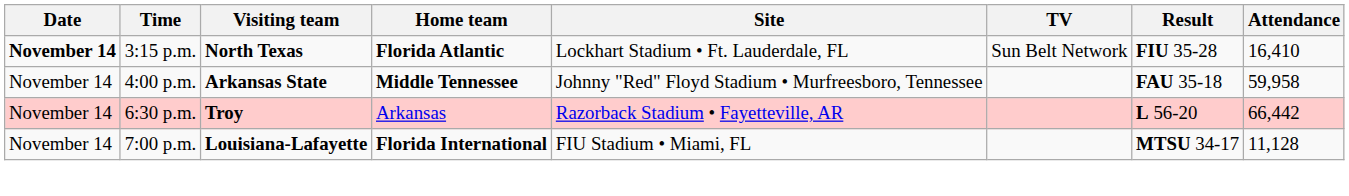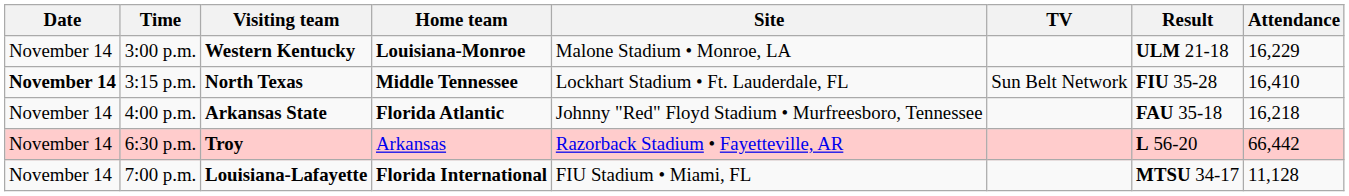 <table class="wikitable" style="font-size:95%;">
 <tr>
 <th>Date</th>
 <th>Time</th>
 <th>Visiting team</th>
 <th>Home team</th>
 <th>Site</th>
 <th>TV</th>
 <th>Result</th>
 <th>Attendance</th>
 </tr>
 <tr bgcolor=>
+<td>November 14</td>
+<td>3:00 p.m.</td>
+<td><strong>Western Kentucky</strong></td>
+<td><strong>Louisiana-Monroe</strong></td>
+<td>Malone Stadium • Monroe, LA</td>
+<td></td>
+<td><strong>ULM</strong> 21-18</td>
+<td>16,229</td>
+</tr>
+<tr bgcolor=>
 <td><strong>November 14</strong></td>
 <td>3:15 p.m.</td>
 <td><strong>North Texas</strong></td>
-<td><strong>Florida Atlantic</strong></td>
+<td><strong>Middle Tennessee</strong></td>
 <td>Lockhart Stadium • Ft. Lauderdale, FL</td>
 <td>Sun Belt Network</td>
 <td><strong>FIU</strong> 35-28</td>
 <td>16,410</td>
 </tr>
 <tr bgcolor=>
 <td>November 14</td>
 <td>4:00 p.m.</td>
 <td><strong>Arkansas State</strong></td>
-<td><strong>Middle Tennessee</strong></td>
+<td><strong>Florida Atlantic</strong></td>
 <td>Johnny "Red" Floyd Stadium • Murfreesboro, Tennessee</td>
 <td></td>
 <td><strong>FAU</strong> 35-18</td>
-<td>59,958</td>
+<td>16,218</td>
 </tr>
 <tr bgcolor=ffcccc>
 <td>November 14</td>
 <td>6:30 p.m.</td>
 <td><strong>Troy</strong></td>
 <td><a href='#'>Arkansas</a></td>
 <td><a href='#'>Razorback Stadium</a> • <a href='#'>Fayetteville, AR</a></td>
 <td></td>
 <td><strong>L</strong> 56-20</td>
 <td>66,442</td>
 </tr>
 <tr bgcolor=>
 <td>November 14</td>
 <td>7:00 p.m.</td>
 <td><strong>Louisiana-Lafayette</strong></td>
 <td><strong>Florida International</strong></td>
 <td>FIU Stadium • Miami, FL</td>
 <td></td>
 <td><strong>MTSU</strong> 34-17</td>
 <td>11,128</td>
 </tr>
 </table>
